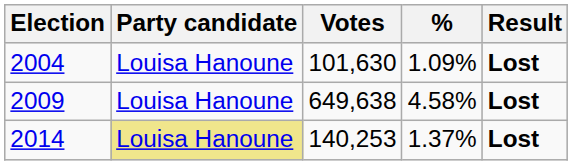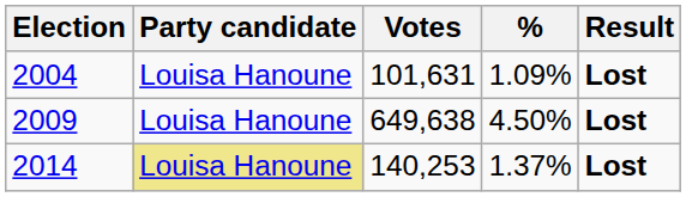 <table class="wikitable">
 <tr>
 <th>Election</th>
 <th>Party candidate</th>
 <th><strong>Votes</strong></th>
 <th><strong>%</strong></th>
 <th>Result</th>
 </tr>
 <tr>
 <td><a href='#'>2004</a></td>
 <td><a href='#'>Louisa Hanoune</a></td>
-<td>101,630</td>
+<td>101,631</td>
 <td>1.09%</td>
 <td><strong>Lost</strong> </td>
 </tr>
 <tr>
 <td><a href='#'>2009</a></td>
 <td><a href='#'>Louisa Hanoune</a></td>
 <td>649,638</td>
-<td>4.58%</td>
+<td>4.50%</td>
 <td><strong>Lost</strong> </td>
 </tr>
 <tr>
 <td><a href='#'>2014</a></td>
 <td style="background: khaki;"><a href='#'>Louisa Hanoune</a></td>
 <td>140,253</td>
 <td>1.37%</td>
 <td><strong>Lost</strong> </td>
 </tr>
 </table>
